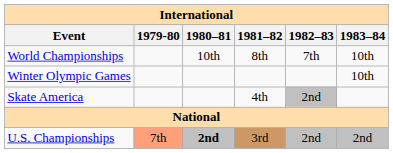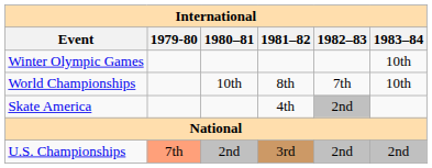 <table class="wikitable" style="text-align:center">
 <tr>
 <th style="background-color: #ffdead; " colspan=6 align=center><strong>International</strong></th>
 </tr>
 <tr>
 <th>Event</th>
 <th>1979-80</th>
 <th>1980–81</th>
 <th>1981–82</th>
 <th>1982–83</th>
 <th>1983–84</th>
 </tr>
 <tr>
+<td align=left><a href='#'>Winter Olympic Games</a></td>
+<td></td>
+<td></td>
+<td></td>
+<td></td>
+<td>10th</td>
+</tr>
+<tr>
 <td align=left><a href='#'>World Championships</a></td>
 <td></td>
 <td>10th</td>
 <td>8th</td>
 <td>7th</td>
-<td>10th</td>
-</tr>
-<tr>
-<td align=left><a href='#'>Winter Olympic Games</a></td>
-<td></td>
-<td></td>
-<td></td>
-<td></td>
 <td>10th</td>
 </tr>
 <tr>
 <td align=left><a href='#'>Skate America</a></td>
 <td></td>
 <td></td>
 <td>4th</td>
 <td bgcolor=silver>2nd</td>
 <td></td>
 </tr>
 <tr>
 <th style="background-color: #ffdead; " colspan=6 align=center><strong>National</strong></th>
 </tr>
 <tr>
 <td align=left><a href='#'>U.S. Championships</a></td>
 <td style="background: lightsalmon;">7th</td>
-<td bgcolor=silver><strong>2nd</strong></td>
+<td bgcolor=silver>2nd</td>
 <td bgcolor=cc9966>3rd</td>
 <td bgcolor=silver>2nd</td>
 <td bgcolor=silver>2nd</td>
 </tr>
 </table>
